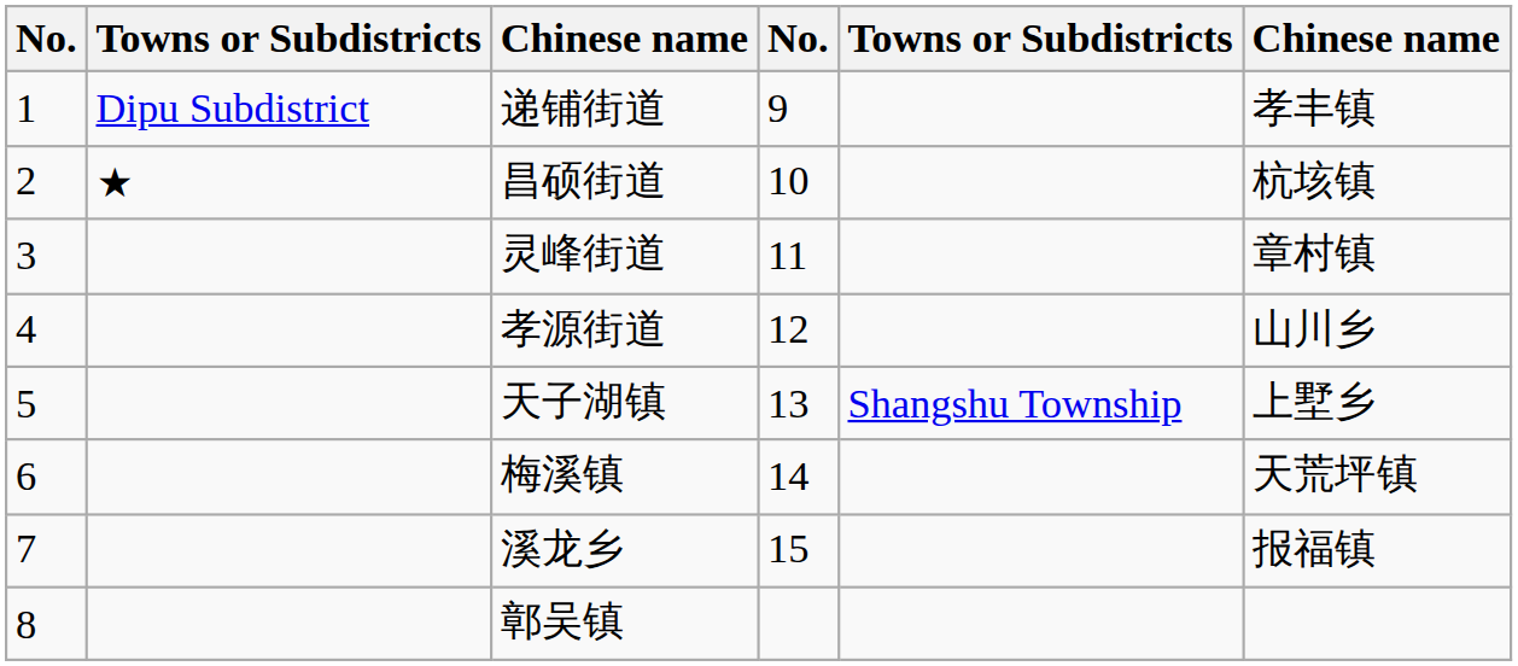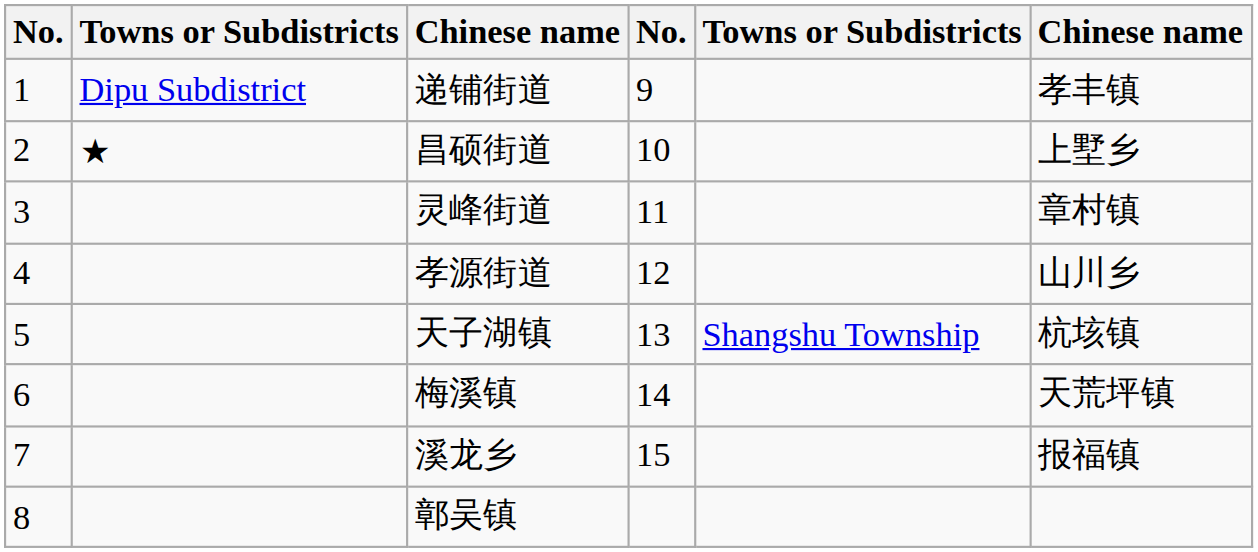 <table class="wikitable">
 <tr>
 <th>No.</th>
 <th>Towns or Subdistricts</th>
 <th>Chinese name</th>
 <th>No.</th>
 <th>Towns or Subdistricts</th>
 <th>Chinese name</th>
 </tr>
 <tr>
 <td>1</td>
 <td><a href='#'>Dipu Subdistrict</a></td>
 <td>递铺街道</td>
 <td>9</td>
 <td></td>
 <td>孝丰镇</td>
 </tr>
 <tr>
 <td>2</td>
 <td>★</td>
 <td>昌硕街道</td>
 <td>10</td>
 <td></td>
-<td>杭垓镇</td>
+<td>上墅乡</td>
 </tr>
 <tr>
 <td>3</td>
 <td></td>
 <td>灵峰街道</td>
 <td>11</td>
 <td></td>
 <td>章村镇</td>
 </tr>
 <tr>
 <td>4</td>
 <td></td>
 <td>孝源街道</td>
 <td>12</td>
 <td></td>
 <td>山川乡</td>
 </tr>
 <tr>
 <td>5</td>
 <td></td>
 <td>天子湖镇</td>
 <td>13</td>
 <td><a href='#'>Shangshu Township</a></td>
-<td>上墅乡</td>
+<td>杭垓镇</td>
 </tr>
 <tr>
 <td>6</td>
 <td></td>
 <td>梅溪镇</td>
 <td>14</td>
 <td></td>
 <td>天荒坪镇</td>
 </tr>
 <tr>
 <td>7</td>
 <td></td>
 <td>溪龙乡</td>
 <td>15</td>
 <td></td>
 <td>报福镇</td>
 </tr>
 <tr>
 <td>8</td>
 <td></td>
 <td>鄣吴镇</td>
 <td></td>
 <td></td>
 <td></td>
 </tr>
 </table>
